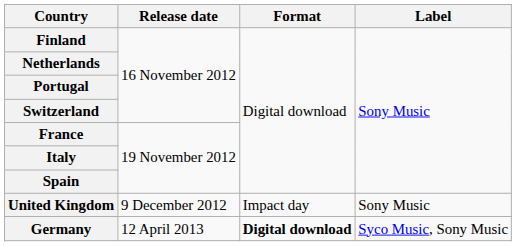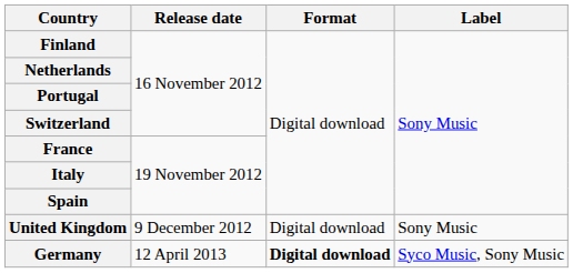 <table class="wikitable plainrowheaders sortable">
 <tr>
 <th scope="col">Country</th>
 <th scope="col">Release date</th>
 <th scope="col">Format</th>
 <th scope="col">Label</th>
 </tr>
 <tr>
 <th scope="row">Finland</th>
 <td rowspan="4">16 November 2012</td>
 <td rowspan="7">Digital download</td>
 <td rowspan="7"><a href='#'>Sony Music</a></td>
 </tr>
 <tr>
 <th scope="row">Netherlands</th>
 </tr>
 <tr>
 <th scope="row">Portugal</th>
 </tr>
 <tr>
 <th scope="row">Switzerland</th>
 </tr>
 <tr>
 <th scope="row">France</th>
 <td rowspan="3">19 November 2012</td>
 </tr>
 <tr>
 <th scope="row">Italy</th>
 </tr>
 <tr>
 <th scope="row">Spain</th>
 </tr>
 <tr>
 <th scope="row">United Kingdom</th>
 <td>9 December 2012</td>
-<td>Impact day</td>
+<td>Digital download</td>
 <td>Sony Music</td>
 </tr>
 <tr>
 <th scope="row">Germany</th>
 <td>12 April 2013</td>
 <td><strong>Digital download</strong></td>
 <td><a href='#'>Syco Music</a>, Sony Music</td>
 </tr>
 </table>
